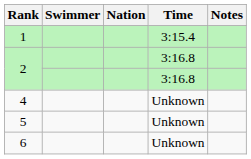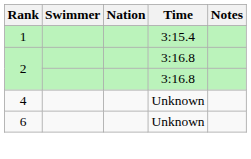 <table class="wikitable sortable" style="text-align:center">
 <tr>
 <th>Rank</th>
 <th>Swimmer</th>
 <th>Nation</th>
 <th>Time</th>
 <th>Notes</th>
 </tr>
 <tr style="background:#bbf3bb;">
 <td>1</td>
 <td align=left></td>
 <td align=left></td>
 <td>3:15.4</td>
 <td></td>
 </tr>
 <tr style="background:#bbf3bb;">
 <td rowspan=2>2</td>
 <td align=left></td>
 <td align=left></td>
 <td>3:16.8</td>
 <td></td>
 </tr>
 <tr style="background:#bbf3bb;">
 <td align=left></td>
 <td align=left></td>
 <td>3:16.8</td>
 <td></td>
 </tr>
 <tr>
 <td>4</td>
 <td align=left></td>
 <td align=left></td>
 <td>Unknown</td>
 <td></td>
 </tr>
 <tr>
-<td>5</td>
-<td align=left></td>
-<td align=left></td>
-<td>Unknown</td>
-<td></td>
-</tr>
-<tr>
 <td>6</td>
 <td align=left></td>
 <td align=left></td>
 <td>Unknown</td>
 <td></td>
 </tr>
 </table>
